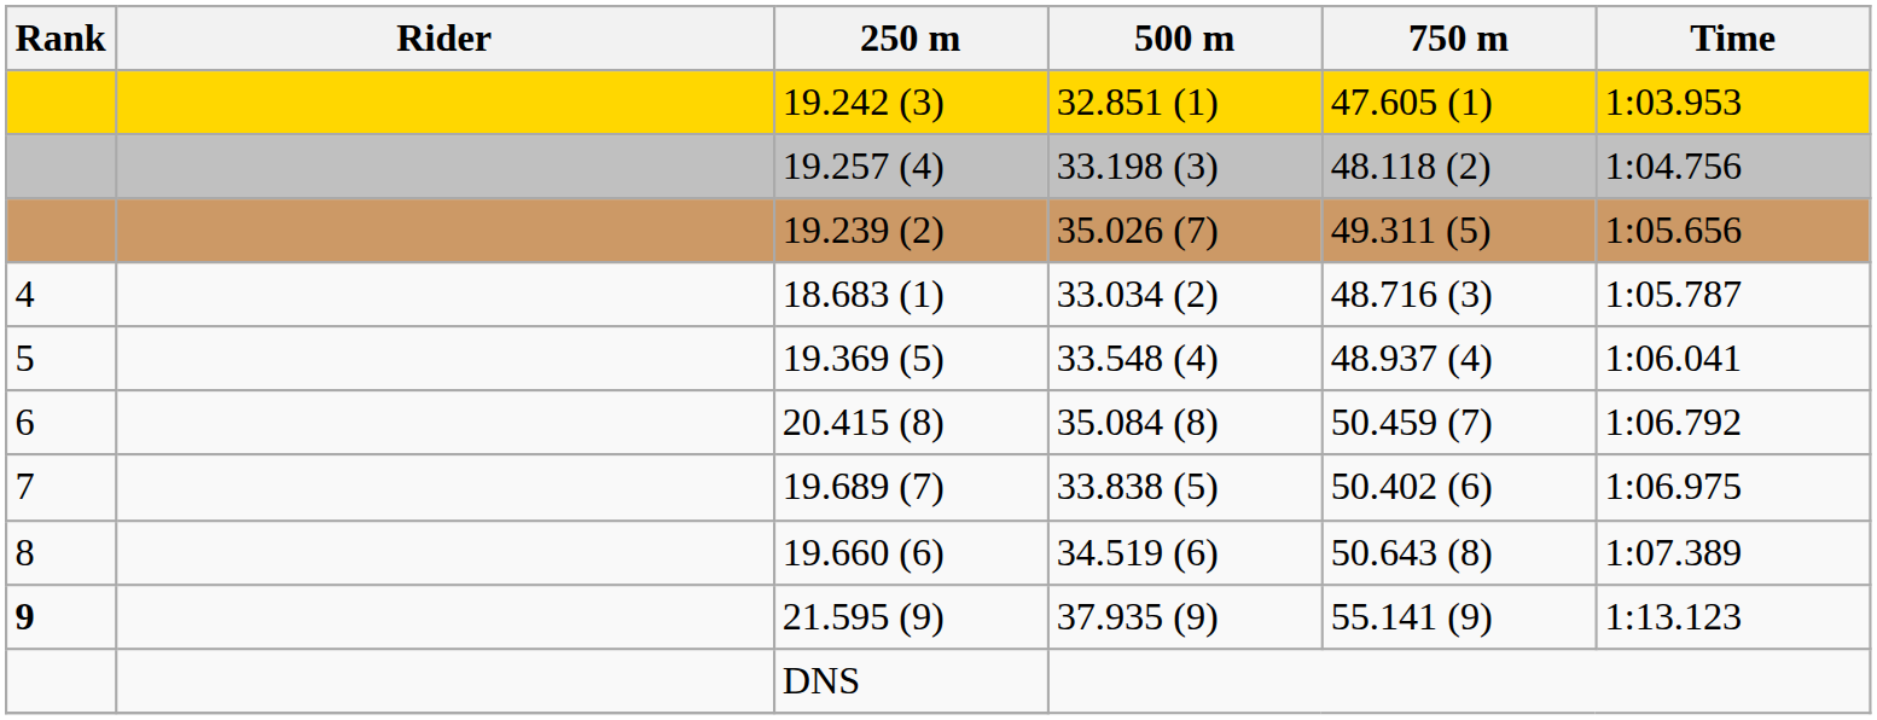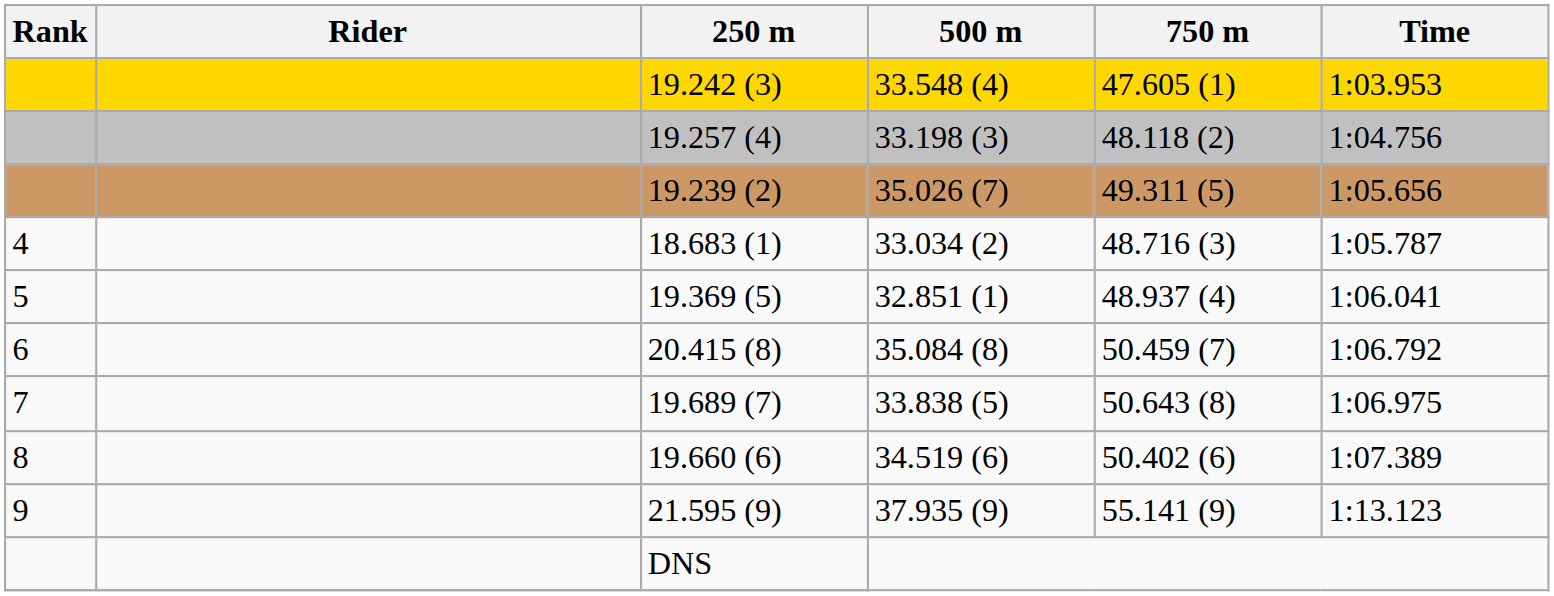 <table class="wikitable" style="font-size:95%" style="width:35em;" style="text-align:center">
 <tr>
 <th>Rank</th>
 <th width=250>Rider</th>
 <th width=100>250 m</th>
 <th width=100>500 m</th>
 <th width=100>750 m</th>
 <th width=100>Time</th>
 </tr>
 <tr bgcolor=gold>
 <td></td>
 <td align=left></td>
 <td>19.242 (3)</td>
-<td>32.851 (1)</td>
+<td>33.548 (4)</td>
 <td>47.605 (1)</td>
 <td>1:03.953</td>
 </tr>
 <tr bgcolor=silver>
 <td></td>
 <td align=left></td>
 <td>19.257 (4)</td>
 <td>33.198 (3)</td>
 <td>48.118 (2)</td>
 <td>1:04.756</td>
 </tr>
 <tr bgcolor=cc9966>
 <td></td>
 <td align=left></td>
 <td>19.239 (2)</td>
 <td>35.026 (7)</td>
 <td>49.311 (5)</td>
 <td>1:05.656</td>
 </tr>
 <tr>
 <td>4</td>
 <td align=left></td>
 <td>18.683 (1)</td>
 <td>33.034 (2)</td>
 <td>48.716 (3)</td>
 <td>1:05.787</td>
 </tr>
 <tr>
 <td>5</td>
 <td align=left></td>
 <td>19.369 (5)</td>
-<td>33.548 (4)</td>
+<td>32.851 (1)</td>
 <td>48.937 (4)</td>
 <td>1:06.041</td>
 </tr>
 <tr>
 <td>6</td>
 <td align=left></td>
 <td>20.415 (8)</td>
 <td>35.084 (8)</td>
 <td>50.459 (7)</td>
 <td>1:06.792</td>
 </tr>
 <tr>
 <td>7</td>
 <td align=left></td>
 <td>19.689 (7)</td>
 <td>33.838 (5)</td>
-<td>50.402 (6)</td>
+<td>50.643 (8)</td>
 <td>1:06.975</td>
 </tr>
 <tr>
 <td>8</td>
 <td align=left></td>
 <td>19.660 (6)</td>
 <td>34.519 (6)</td>
-<td>50.643 (8)</td>
+<td>50.402 (6)</td>
 <td>1:07.389</td>
 </tr>
 <tr>
-<td><strong>9</strong></td>
+<td>9</td>
 <td align=left></td>
 <td>21.595 (9)</td>
 <td>37.935 (9)</td>
 <td>55.141 (9)</td>
 <td>1:13.123</td>
 </tr>
 <tr>
 <td></td>
 <td align=left></td>
 <td>DNS</td>
 </tr>
 <tr>
 </tr>
 </table>
